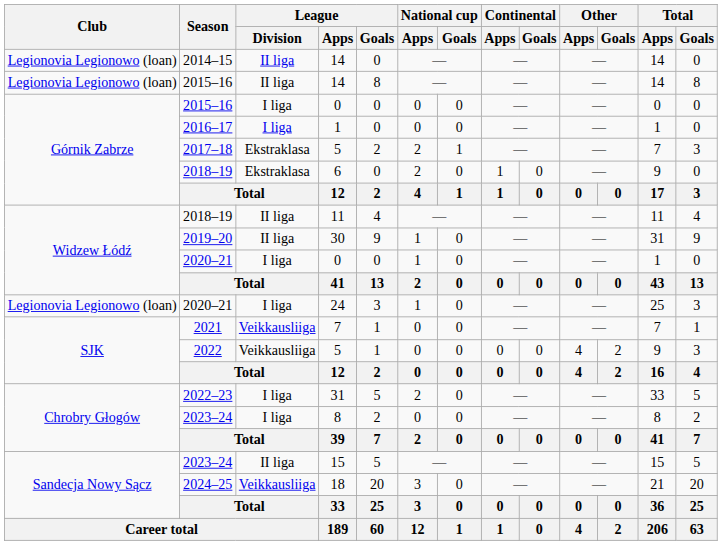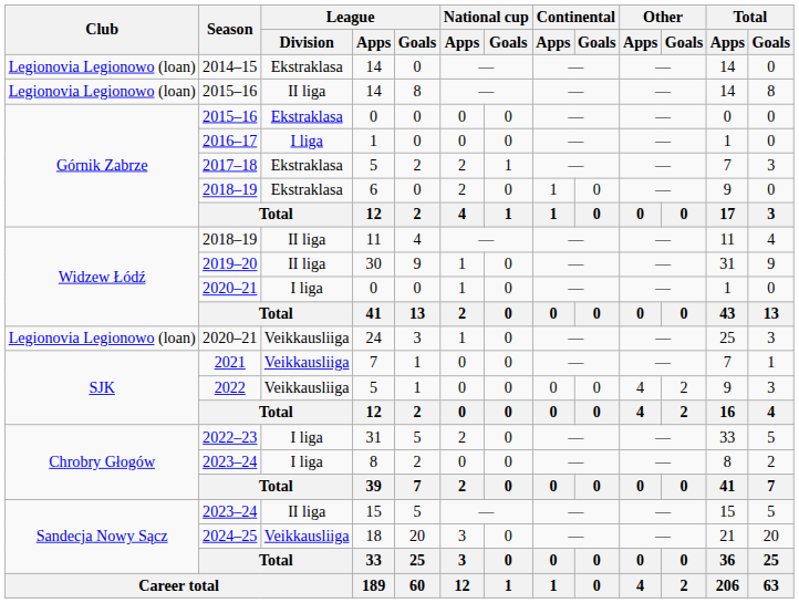 <table class="wikitable" style="text-align:center">
 <tr>
 <th rowspan="2">Club</th>
 <th rowspan="2">Season</th>
 <th colspan="3">League</th>
 <th colspan="2">National cup</th>
 <th colspan="2">Continental</th>
 <th colspan="2">Other</th>
 <th colspan="2">Total</th>
 </tr>
 <tr>
 <th>Division</th>
 <th>Apps</th>
 <th>Goals</th>
 <th>Apps</th>
 <th>Goals</th>
 <th>Apps</th>
 <th>Goals</th>
 <th>Apps</th>
 <th>Goals</th>
 <th>Apps</th>
 <th>Goals</th>
 </tr>
 <tr>
 <td><a href='#'>Legionovia Legionowo</a> (loan)</td>
 <td>2014–15</td>
-<td><a href='#'>II liga</a></td>
+<td>Ekstraklasa</td>
 <td>14</td>
 <td>0</td>
 <td colspan=2>—</td>
 <td colspan=2>—</td>
 <td colspan=2>—</td>
 <td>14</td>
 <td>0</td>
 </tr>
 <tr>
 <td><a href='#'>Legionovia Legionowo</a> (loan)</td>
 <td>2015–16</td>
 <td>II liga</td>
 <td>14</td>
 <td>8</td>
 <td colspan=2>—</td>
 <td colspan=2>—</td>
 <td colspan=2>—</td>
 <td>14</td>
 <td>8</td>
 </tr>
 <tr>
 <td rowspan=5><a href='#'>Górnik Zabrze</a></td>
 <td><a href='#'>2015–16</a></td>
-<td>I liga</td>
+<td><a href='#'>Ekstraklasa</a></td>
 <td>0</td>
 <td>0</td>
 <td>0</td>
 <td>0</td>
 <td colspan=2>—</td>
 <td colspan=2>—</td>
 <td>0</td>
 <td>0</td>
 </tr>
 <tr>
 <td><a href='#'>2016–17</a></td>
 <td><a href='#'>I liga</a></td>
 <td>1</td>
 <td>0</td>
 <td>0</td>
 <td>0</td>
 <td colspan=2>—</td>
 <td colspan=2>—</td>
 <td>1</td>
 <td>0</td>
 </tr>
 <tr>
 <td><a href='#'>2017–18</a></td>
 <td>Ekstraklasa</td>
 <td>5</td>
 <td>2</td>
 <td>2</td>
 <td>1</td>
 <td colspan=2>—</td>
 <td colspan=2>—</td>
 <td>7</td>
 <td>3</td>
 </tr>
 <tr>
 <td><a href='#'>2018–19</a></td>
 <td>Ekstraklasa</td>
 <td>6</td>
 <td>0</td>
 <td>2</td>
 <td>0</td>
 <td>1</td>
 <td>0</td>
 <td colspan=2>—</td>
 <td>9</td>
 <td>0</td>
 </tr>
 <tr>
 <th colspan="2">Total</th>
 <th>12</th>
 <th>2</th>
 <th>4</th>
 <th>1</th>
 <th>1</th>
 <th>0</th>
 <th>0</th>
 <th>0</th>
 <th>17</th>
 <th>3</th>
 </tr>
 <tr>
 <td rowspan=4><a href='#'>Widzew Łódź</a></td>
 <td>2018–19</td>
 <td>II liga</td>
 <td>11</td>
 <td>4</td>
 <td colspan=2>—</td>
 <td colspan=2>—</td>
 <td colspan=2>—</td>
 <td>11</td>
 <td>4</td>
 </tr>
 <tr>
 <td><a href='#'>2019–20</a></td>
 <td>II liga</td>
 <td>30</td>
 <td>9</td>
 <td>1</td>
 <td>0</td>
 <td colspan=2>—</td>
 <td colspan=2>—</td>
 <td>31</td>
 <td>9</td>
 </tr>
 <tr>
 <td><a href='#'>2020–21</a></td>
 <td>I liga</td>
 <td>0</td>
 <td>0</td>
 <td>1</td>
 <td>0</td>
 <td colspan=2>—</td>
 <td colspan=2>—</td>
 <td>1</td>
 <td>0</td>
 </tr>
 <tr>
 <th colspan="2">Total</th>
 <th>41</th>
 <th>13</th>
 <th>2</th>
 <th>0</th>
 <th>0</th>
 <th>0</th>
 <th>0</th>
 <th>0</th>
 <th>43</th>
 <th>13</th>
 </tr>
 <tr>
 <td><a href='#'>Legionovia Legionowo</a> (loan)</td>
 <td>2020–21</td>
-<td>I liga</td>
+<td>Veikkausliiga</td>
 <td>24</td>
 <td>3</td>
 <td>1</td>
 <td>0</td>
 <td colspan=2>—</td>
 <td colspan=2>—</td>
 <td>25</td>
 <td>3</td>
 </tr>
 <tr>
 <td rowspan=3><a href='#'>SJK</a></td>
 <td><a href='#'>2021</a></td>
 <td><a href='#'>Veikkausliiga</a></td>
 <td>7</td>
 <td>1</td>
 <td>0</td>
 <td>0</td>
 <td colspan=2>—</td>
 <td colspan=2>—</td>
 <td>7</td>
 <td>1</td>
 </tr>
 <tr>
 <td><a href='#'>2022</a></td>
 <td>Veikkausliiga</td>
 <td>5</td>
 <td>1</td>
 <td>0</td>
 <td>0</td>
 <td>0</td>
 <td>0</td>
 <td>4</td>
 <td>2</td>
 <td>9</td>
 <td>3</td>
 </tr>
 <tr>
 <th colspan="2">Total</th>
 <th>12</th>
 <th>2</th>
 <th>0</th>
 <th>0</th>
 <th>0</th>
 <th>0</th>
 <th>4</th>
 <th>2</th>
 <th>16</th>
 <th>4</th>
 </tr>
 <tr>
 <td rowspan=3><a href='#'>Chrobry Głogów</a></td>
 <td><a href='#'>2022–23</a></td>
 <td>I liga</td>
 <td>31</td>
 <td>5</td>
 <td>2</td>
 <td>0</td>
 <td colspan=2>—</td>
 <td colspan=2>—</td>
 <td>33</td>
 <td>5</td>
 </tr>
 <tr>
 <td><a href='#'>2023–24</a></td>
 <td>I liga</td>
 <td>8</td>
 <td>2</td>
 <td>0</td>
 <td>0</td>
 <td colspan=2>—</td>
 <td colspan=2>—</td>
 <td>8</td>
 <td>2</td>
 </tr>
 <tr>
 <th colspan="2">Total</th>
 <th>39</th>
 <th>7</th>
 <th>2</th>
 <th>0</th>
 <th>0</th>
 <th>0</th>
 <th>0</th>
 <th>0</th>
 <th>41</th>
 <th>7</th>
 </tr>
 <tr>
 <td rowspan=3><a href='#'>Sandecja Nowy Sącz</a></td>
 <td><a href='#'>2023–24</a></td>
 <td>II liga</td>
 <td>15</td>
 <td>5</td>
 <td colspan=2>—</td>
 <td colspan=2>—</td>
 <td colspan=2>—</td>
 <td>15</td>
 <td>5</td>
 </tr>
 <tr>
 <td><a href='#'>2024–25</a></td>
 <td><a href='#'>Veikkausliiga</a></td>
 <td>18</td>
 <td>20</td>
 <td>3</td>
 <td>0</td>
 <td colspan=2>—</td>
 <td colspan=2>—</td>
 <td>21</td>
 <td>20</td>
 </tr>
 <tr>
 <th colspan="2">Total</th>
 <th>33</th>
 <th>25</th>
 <th>3</th>
 <th>0</th>
 <th>0</th>
 <th>0</th>
 <th>0</th>
 <th>0</th>
 <th>36</th>
 <th>25</th>
 </tr>
 <tr>
 <th colspan="3">Career total</th>
 <th>189</th>
 <th>60</th>
 <th>12</th>
 <th>1</th>
 <th>1</th>
 <th>0</th>
 <th>4</th>
 <th>2</th>
 <th>206</th>
 <th>63</th>
 </tr>
 </table>
